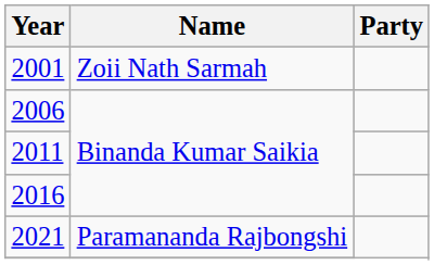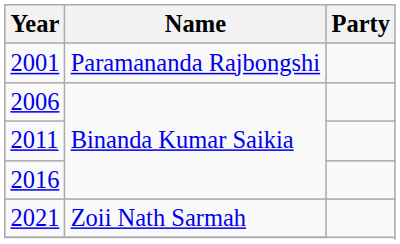 <table class="wikitable sortable">
 <tr>
 <th>Year</th>
 <th>Name</th>
 <th colspan=2>Party</th>
 </tr>
 <tr>
 <td><a href='#'>2001</a></td>
-<td><a href='#'>Zoii Nath Sarmah</a></td>
+<td><a href='#'>Paramananda Rajbongshi</a></td>
 <td></td>
 </tr>
 <tr>
 <td><a href='#'>2006</a></td>
 <td rowspan=3><a href='#'>Binanda Kumar Saikia</a></td>
 <td></td>
 </tr>
 <tr>
 <td><a href='#'>2011</a></td>
 </tr>
 <tr>
 <td><a href='#'>2016</a></td>
 <td></td>
 </tr>
 <tr>
 <td><a href='#'>2021</a></td>
-<td><a href='#'>Paramananda Rajbongshi</a></td>
+<td><a href='#'>Zoii Nath Sarmah</a></td>
 </tr>
 <tr>
 </tr>
 </table>
